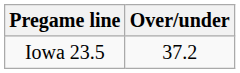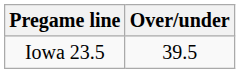 <table class="wikitable">
 <tr align="center">
 <th style=>Pregame line</th>
 <th style=>Over/under</th>
 </tr>
 <tr align="center">
 <td>Iowa 23.5</td>
-<td>37.2</td>
+<td>39.5</td>
 </tr>
 </table>
